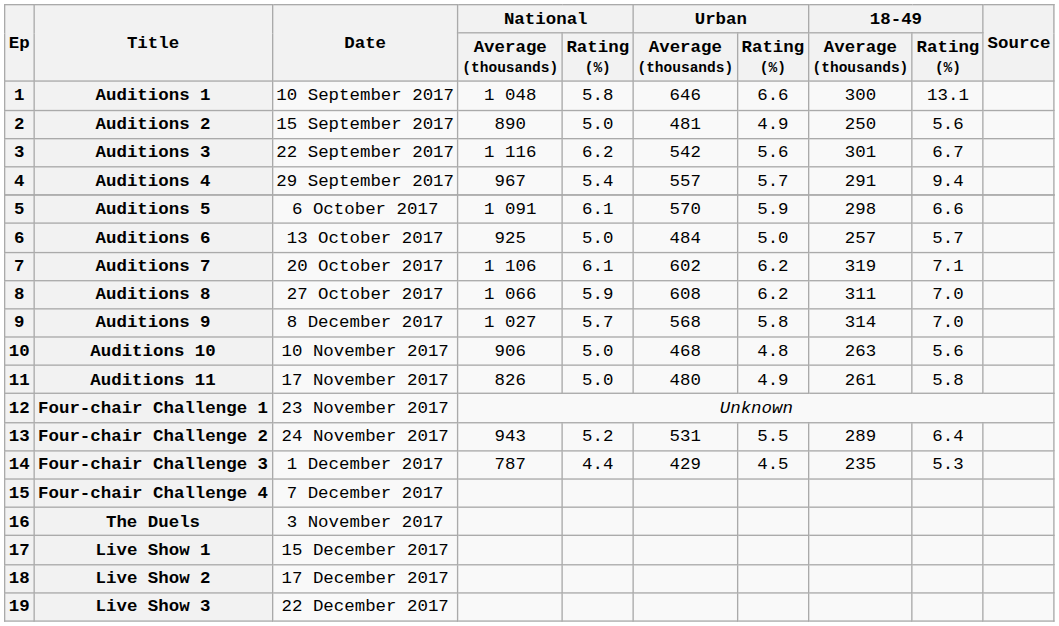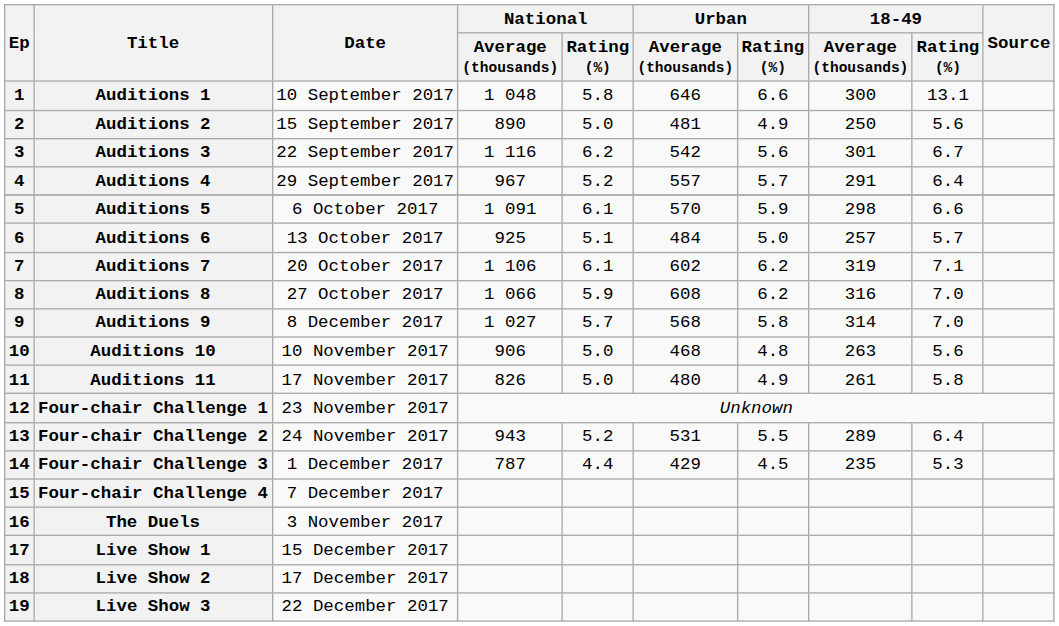 <table class="wikitable" style="text-align:center">
 <tr>
 <th rowspan="2">Ep</th>
 <th rowspan="2">Title</th>
 <th rowspan="2">Date</th>
 <th colspan="2">National</th>
 <th colspan="2">Urban</th>
 <th colspan="2">18-49</th>
 <th rowspan="2">Source</th>
 </tr>
 <tr>
 <th>Average<br><small>(thousands)</small></th>
 <th>Rating<br><small>(%)</small></th>
 <th>Average<br><small>(thousands)</small></th>
 <th>Rating<br><small>(%)</small></th>
 <th>Average<br><small>(thousands)</small></th>
 <th>Rating<br><small>(%)</small></th>
 </tr>
 <tr>
 <th>1</th>
 <th>Auditions 1</th>
 <td>10 September 2017</td>
 <td>1 048</td>
 <td>5.8</td>
 <td>646</td>
 <td>6.6</td>
 <td>300</td>
 <td>13.1</td>
 <td></td>
 </tr>
 <tr>
 <th>2</th>
 <th>Auditions 2</th>
 <td>15 September 2017</td>
 <td>890</td>
 <td>5.0</td>
 <td>481</td>
 <td>4.9</td>
 <td>250</td>
 <td>5.6</td>
 <td></td>
 </tr>
 <tr>
 <th>3</th>
 <th>Auditions 3</th>
 <td>22 September 2017</td>
 <td>1 116</td>
 <td>6.2</td>
 <td>542</td>
 <td>5.6</td>
 <td>301</td>
 <td>6.7</td>
 <td></td>
 </tr>
 <tr>
 <th>4</th>
 <th>Auditions 4</th>
 <td>29 September 2017</td>
 <td>967</td>
-<td>5.4</td>
+<td>5.2</td>
 <td>557</td>
 <td>5.7</td>
 <td>291</td>
-<td>9.4</td>
+<td>6.4</td>
 <td></td>
 </tr>
 <tr>
 </tr>
 <tr>
 <th>5</th>
 <th>Auditions 5</th>
 <td>6 October 2017</td>
 <td>1 091</td>
 <td>6.1</td>
 <td>570</td>
 <td>5.9</td>
 <td>298</td>
 <td>6.6</td>
 <td></td>
 </tr>
 <tr>
 <th>6</th>
 <th>Auditions 6</th>
 <td>13 October 2017</td>
 <td>925</td>
-<td>5.0</td>
+<td>5.1</td>
 <td>484</td>
 <td>5.0</td>
 <td>257</td>
 <td>5.7</td>
 <td></td>
 </tr>
 <tr>
 <th>7</th>
 <th>Auditions 7</th>
 <td>20 October 2017</td>
 <td>1 106</td>
 <td>6.1</td>
 <td>602</td>
 <td>6.2</td>
 <td>319</td>
 <td>7.1</td>
 <td></td>
 </tr>
 <tr>
 <th>8</th>
 <th>Auditions 8</th>
 <td>27 October 2017</td>
 <td>1 066</td>
 <td>5.9</td>
 <td>608</td>
 <td>6.2</td>
-<td>311</td>
+<td>316</td>
 <td>7.0</td>
 <td></td>
 </tr>
 <tr>
 <th>9</th>
 <th>Auditions 9</th>
 <td>8 December 2017</td>
 <td>1 027</td>
 <td>5.7</td>
 <td>568</td>
 <td>5.8</td>
 <td>314</td>
 <td>7.0</td>
 <td></td>
 </tr>
 <tr>
 <th>10</th>
 <th>Auditions 10</th>
 <td>10 November 2017</td>
 <td>906</td>
 <td>5.0</td>
 <td>468</td>
 <td>4.8</td>
 <td>263</td>
 <td>5.6</td>
 <td></td>
 </tr>
 <tr>
 <th>11</th>
 <th>Auditions 11</th>
 <td>17 November 2017</td>
 <td>826</td>
 <td>5.0</td>
 <td>480</td>
 <td>4.9</td>
 <td>261</td>
 <td>5.8</td>
 <td></td>
 </tr>
 <tr>
 <th>12</th>
 <th>Four-chair Challenge 1</th>
 <td>23 November 2017</td>
 <td colspan="7"><em>Unknown</em></td>
 </tr>
 <tr>
 <th>13</th>
 <th>Four-chair Challenge 2</th>
 <td>24 November 2017</td>
 <td>943</td>
 <td>5.2</td>
 <td>531</td>
 <td>5.5</td>
 <td>289</td>
 <td>6.4</td>
 <td></td>
 </tr>
 <tr>
 <th>14</th>
 <th>Four-chair Challenge 3</th>
 <td>1 December 2017</td>
 <td>787</td>
 <td>4.4</td>
 <td>429</td>
 <td>4.5</td>
 <td>235</td>
 <td>5.3</td>
 <td></td>
 </tr>
 <tr>
 <th>15</th>
 <th>Four-chair Challenge 4</th>
 <td>7 December 2017</td>
 <td></td>
 <td></td>
 <td></td>
 <td></td>
 <td></td>
 <td></td>
 <td></td>
 </tr>
 <tr>
 <th>16</th>
 <th>The Duels</th>
 <td>3 November 2017</td>
 <td></td>
 <td></td>
 <td></td>
 <td></td>
 <td></td>
 <td></td>
 <td></td>
 </tr>
 <tr>
 <th>17</th>
 <th>Live Show 1</th>
 <td>15 December 2017</td>
 <td></td>
 <td></td>
 <td></td>
 <td></td>
 <td></td>
 <td></td>
 <td></td>
 </tr>
 <tr>
 <th>18</th>
 <th>Live Show 2</th>
 <td>17 December 2017</td>
 <td></td>
 <td></td>
 <td></td>
 <td></td>
 <td></td>
 <td></td>
 <td></td>
 </tr>
 <tr>
 <th>19</th>
 <th>Live Show 3</th>
 <td>22 December 2017</td>
 <td></td>
 <td></td>
 <td></td>
 <td></td>
 <td></td>
 <td></td>
 <td></td>
 </tr>
 </table>
